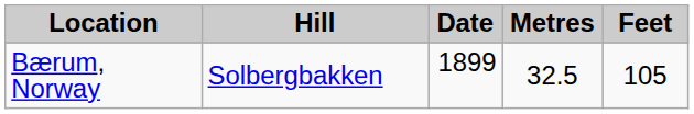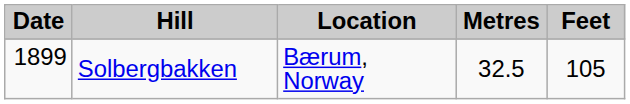 <table class="wikitable sortable" style="text-align:left; line-height:16px; width:33%;">
 <tr>
+<th style="background-color: #ccc;" width="40">Date</th>
+<th style="background-color: #ccc;" width="150">Hill</th>
 <th style="background-color: #ccc;" width="150">Location</th>
-<th style="background-color: #ccc;" width="150">Hill</th>
-<th style="background-color: #ccc;" width="40">Date</th>
 <th style="background-color: #ccc;" width="55">Metres</th>
 <th style="background-color: #ccc;" width="55">Feet</th>
 </tr>
 <tr>
+<td align=right>1899  </td>
+<td><a href='#'>Solbergbakken</a></td>
 <td><a href='#'>Bærum</a>, <a href='#'>Norway</a></td>
-<td><a href='#'>Solbergbakken</a></td>
-<td align=right>1899  </td>
 <td align=center>32.5</td>
 <td align=center>105</td>
 </tr>
 </table>
